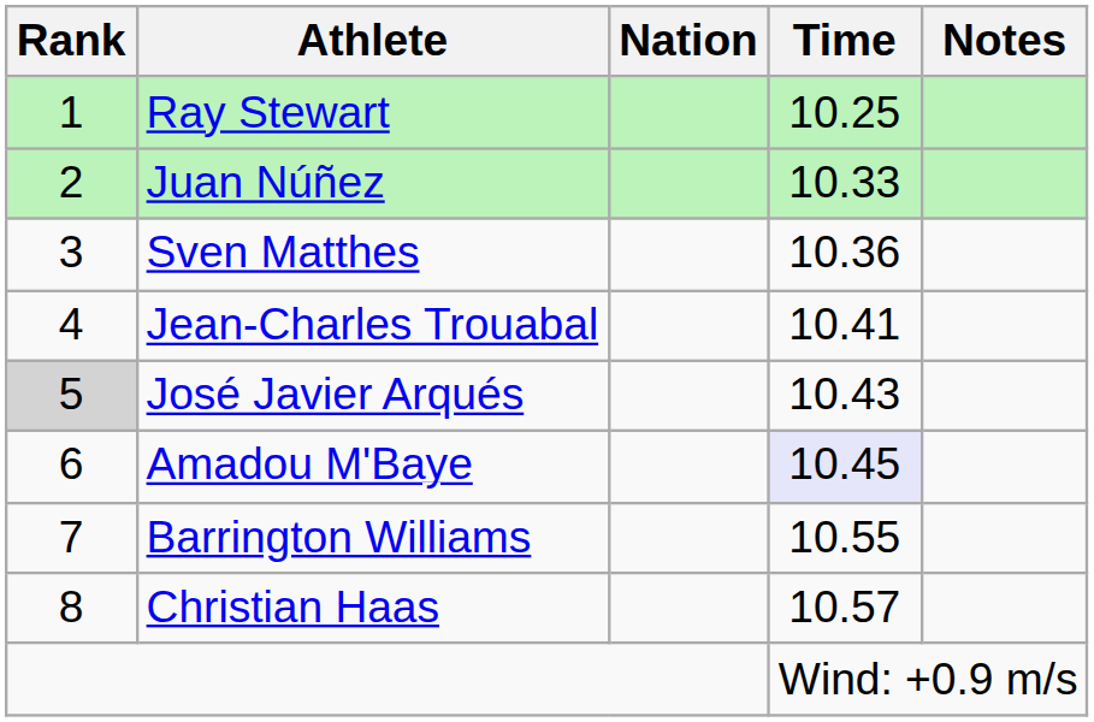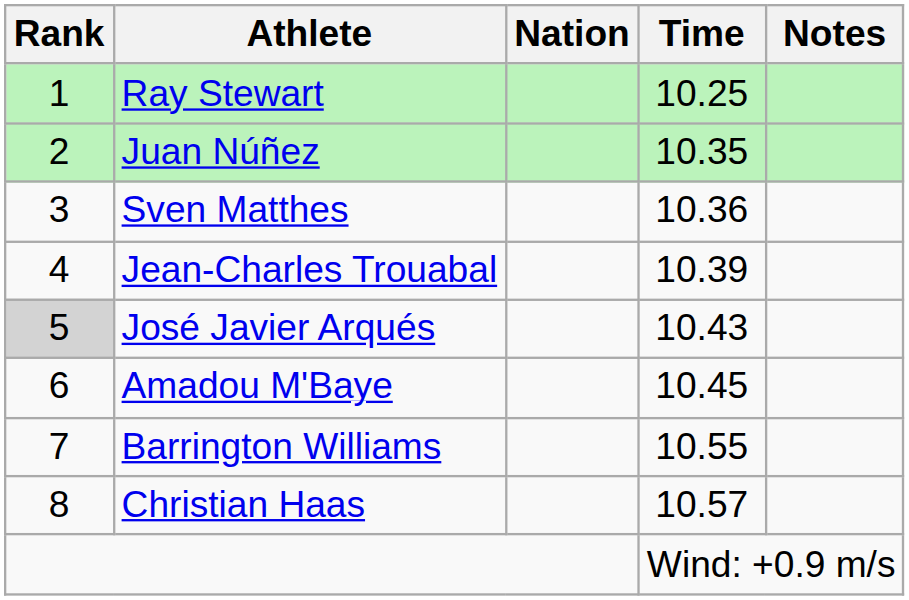 <table class="wikitable sortable" style="text-align:center">
 <tr>
 <th>Rank</th>
 <th>Athlete</th>
 <th>Nation</th>
 <th>Time</th>
 <th>Notes</th>
 </tr>
 <tr style="background:#bbf3bb;">
 <td>1</td>
 <td align=left><a href='#'>Ray Stewart</a></td>
 <td align=left></td>
 <td>10.25</td>
 <td></td>
 </tr>
 <tr style="background:#bbf3bb;">
 <td>2</td>
 <td align=left><a href='#'>Juan Núñez</a></td>
 <td align=left></td>
-<td>10.33</td>
+<td>10.35</td>
 <td></td>
 </tr>
 <tr>
 <td>3</td>
 <td align=left><a href='#'>Sven Matthes</a></td>
 <td align=left></td>
 <td>10.36</td>
 <td></td>
 </tr>
 <tr>
 <td>4</td>
 <td align=left><a href='#'>Jean-Charles Trouabal</a></td>
 <td align=left></td>
-<td>10.41</td>
+<td>10.39</td>
 <td></td>
 </tr>
 <tr>
 <td style="background: lightgrey;">5</td>
 <td align=left><a href='#'>José Javier Arqués</a></td>
 <td align=left></td>
 <td>10.43</td>
 <td></td>
 </tr>
 <tr>
 <td>6</td>
 <td align=left><a href='#'>Amadou M'Baye</a></td>
 <td align=left></td>
-<td style="background: lavender;">10.45</td>
+<td>10.45</td>
 <td></td>
 </tr>
 <tr>
 <td>7</td>
 <td align=left><a href='#'>Barrington Williams</a></td>
 <td align=left></td>
 <td>10.55</td>
 <td></td>
 </tr>
 <tr>
 <td>8</td>
 <td align=left><a href='#'>Christian Haas</a></td>
 <td align=left></td>
 <td>10.57</td>
 <td></td>
 </tr>
 <tr class="sortbottom">
 <td colspan=3></td>
 <td colspan="3" style="text-align:left;">Wind: +0.9 m/s</td>
 </tr>
 </table>
